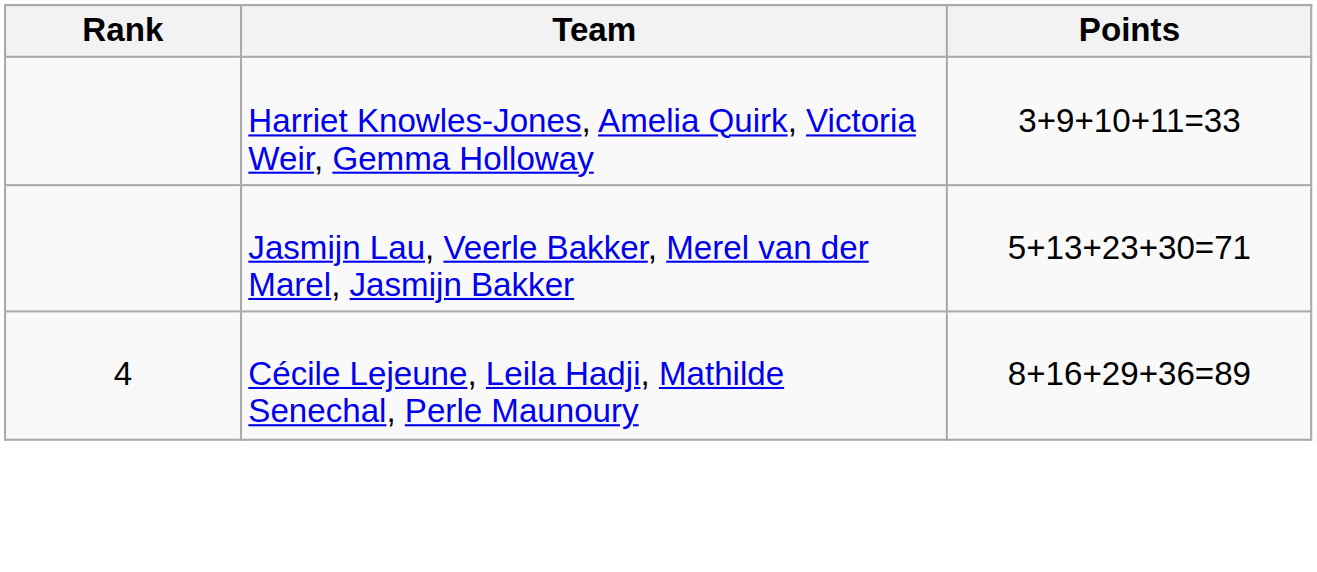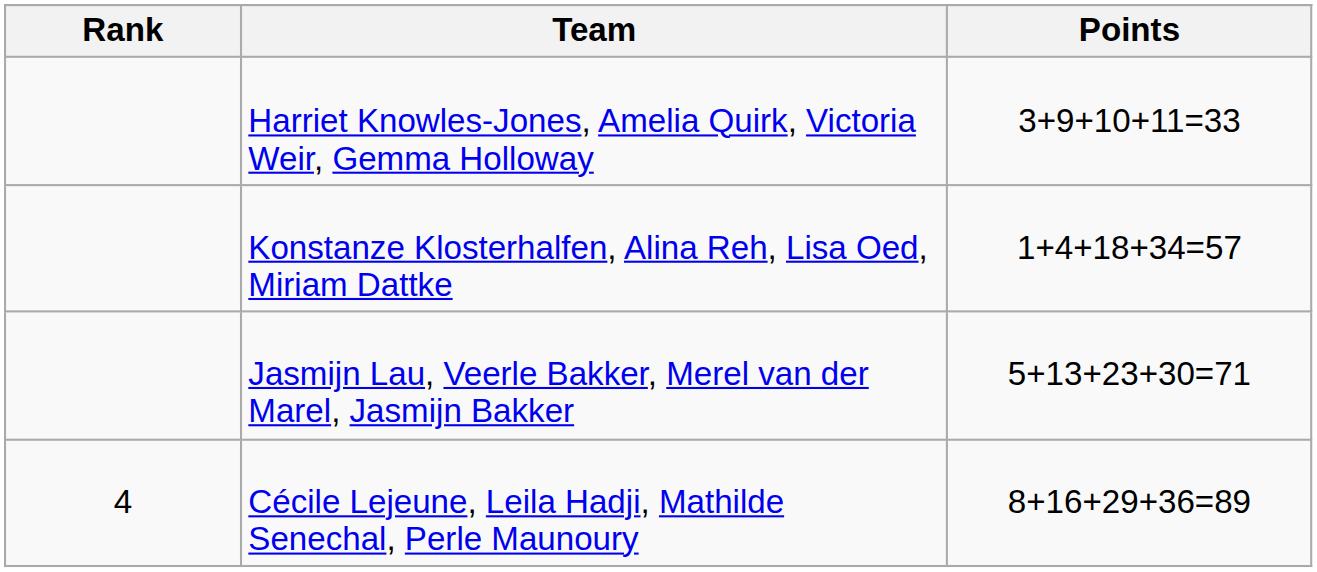 <table class="wikitable" style="text-align:center;" width="50%">
 <tr>
 </tr>
 <tr>
 <th width=10%>Rank</th>
 <th width=30%>Team</th>
 <th width=10%>Points</th>
 </tr>
 <tr>
 <td></td>
 <td align=left><br><a href='#'>Harriet Knowles-Jones</a>, <a href='#'>Amelia Quirk</a>, <a href='#'>Victoria Weir</a>, <a href='#'>Gemma Holloway</a></td>
 <td>3+9+10+11=33</td>
 </tr>
 <tr>
 <td></td>
+<td align=left><br><a href='#'>Konstanze Klosterhalfen</a>, <a href='#'>Alina Reh</a>, <a href='#'>Lisa Oed</a>, <a href='#'>Miriam Dattke</a></td>
+<td>1+4+18+34=57</td>
+</tr>
+<tr>
+<td></td>
 <td align=left><br><a href='#'>Jasmijn Lau</a>, <a href='#'>Veerle Bakker</a>, <a href='#'>Merel van der Marel</a>, <a href='#'>Jasmijn Bakker</a></td>
 <td>5+13+23+30=71</td>
 </tr>
 <tr>
 <td>4</td>
 <td align=left><br><a href='#'>Cécile Lejeune</a>, <a href='#'>Leila Hadji</a>, <a href='#'>Mathilde Senechal</a>, <a href='#'>Perle Maunoury</a></td>
 <td>8+16+29+36=89</td>
 </tr>
 </table>
